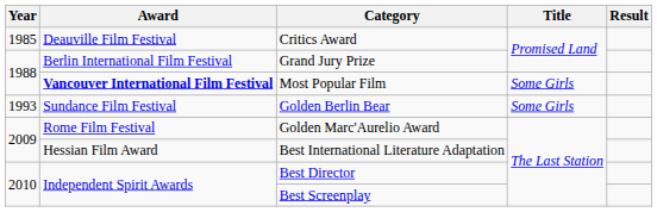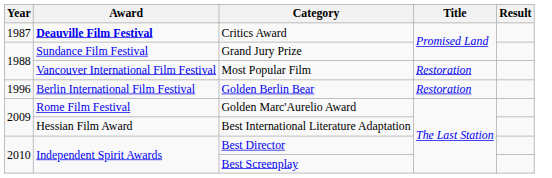 <table class="wikitable">
 <tr>
 <th>Year</th>
 <th>Award</th>
 <th>Category</th>
 <th>Title</th>
 <th>Result</th>
 </tr>
 <tr>
-<td>1985</td>
-<td><a href='#'>Deauville Film Festival</a></td>
+<td>1987</td>
+<td><strong><a href='#'>Deauville Film Festival</a></strong></td>
 <td>Critics Award</td>
 <td rowspan=2><em><a href='#'>Promised Land</a></em></td>
 <td></td>
 </tr>
 <tr>
 <td rowspan=2>1988</td>
-<td><a href='#'>Berlin International Film Festival</a></td>
+<td><a href='#'>Sundance Film Festival</a></td>
 <td>Grand Jury Prize</td>
 <td></td>
 </tr>
 <tr>
-<td><strong><a href='#'>Vancouver International Film Festival</a></strong></td>
+<td><a href='#'>Vancouver International Film Festival</a></td>
 <td>Most Popular Film</td>
-<td><em><a href='#'>Some Girls</a></em></td>
+<td><em><a href='#'>Restoration</a></em></td>
 <td></td>
 </tr>
 <tr>
-<td>1993</td>
-<td><a href='#'>Sundance Film Festival</a></td>
+<td>1996</td>
+<td><a href='#'>Berlin International Film Festival</a></td>
 <td><a href='#'>Golden Berlin Bear</a></td>
-<td><em><a href='#'>Some Girls</a></em></td>
+<td><em><a href='#'>Restoration</a></em></td>
 <td></td>
 </tr>
 <tr>
 <td rowspan=2>2009</td>
 <td><a href='#'>Rome Film Festival</a></td>
 <td>Golden Marc'Aurelio Award</td>
 <td rowspan=4><em><a href='#'>The Last Station</a></em></td>
 <td></td>
 </tr>
 <tr>
 <td>Hessian Film Award</td>
 <td>Best International Literature Adaptation</td>
 <td></td>
 </tr>
 <tr>
 <td rowspan=2>2010</td>
 <td rowspan=2><a href='#'>Independent Spirit Awards</a></td>
 <td><a href='#'>Best Director</a></td>
 <td></td>
 </tr>
 <tr>
 <td><a href='#'>Best Screenplay</a></td>
 <td></td>
 </tr>
 </table>
